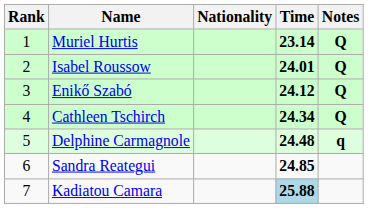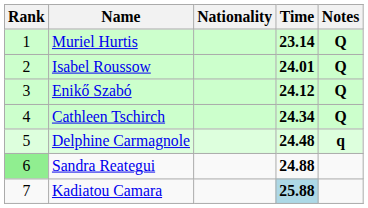 <table class="wikitable sortable" style="text-align:center">
 <tr>
 <th>Rank</th>
 <th>Name</th>
 <th>Nationality</th>
 <th>Time</th>
 <th>Notes</th>
 </tr>
 <tr bgcolor=ccffcc>
 <td>1</td>
 <td align=left><a href='#'>Muriel Hurtis</a></td>
 <td align=left></td>
 <td><strong>23.14</strong></td>
 <td><strong>Q</strong></td>
 </tr>
 <tr bgcolor=ccffcc>
 <td>2</td>
 <td align=left><a href='#'>Isabel Roussow</a></td>
 <td align=left></td>
 <td><strong>24.01</strong></td>
 <td><strong>Q</strong></td>
 </tr>
 <tr bgcolor=ccffcc>
 <td>3</td>
 <td align=left><a href='#'>Enikő Szabó</a></td>
 <td align=left></td>
 <td><strong>24.12</strong></td>
 <td><strong>Q</strong></td>
 </tr>
 <tr bgcolor=ccffcc>
 <td>4</td>
 <td align=left><a href='#'>Cathleen Tschirch</a></td>
 <td align=left></td>
 <td><strong>24.34</strong></td>
 <td><strong>Q</strong></td>
 </tr>
 <tr bgcolor=ddffdd>
 <td>5</td>
 <td align=left><a href='#'>Delphine Carmagnole</a></td>
 <td align=left></td>
 <td><strong>24.48</strong></td>
 <td><strong>q</strong></td>
 </tr>
 <tr>
-<td>6</td>
+<td style="background: lightgreen;">6</td>
 <td align=left><a href='#'>Sandra Reategui</a></td>
 <td align=left></td>
-<td><strong>24.85</strong></td>
+<td><strong>24.88</strong></td>
 <td></td>
 </tr>
 <tr>
 <td>7</td>
 <td align=left><a href='#'>Kadiatou Camara</a></td>
 <td align=left></td>
 <td style="background: lightblue;"><strong>25.88</strong></td>
 <td></td>
 </tr>
 </table>
